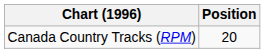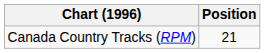 <table class="wikitable sortable">
 <tr>
 <th scope="col">Chart (1996)</th>
 <th scope="col">Position</th>
 </tr>
 <tr>
 <td>Canada Country Tracks (<em><a href='#'>RPM</a></em>)</td>
-<td align="center">20</td>
+<td align="center">21</td>
 </tr>
 </table>
